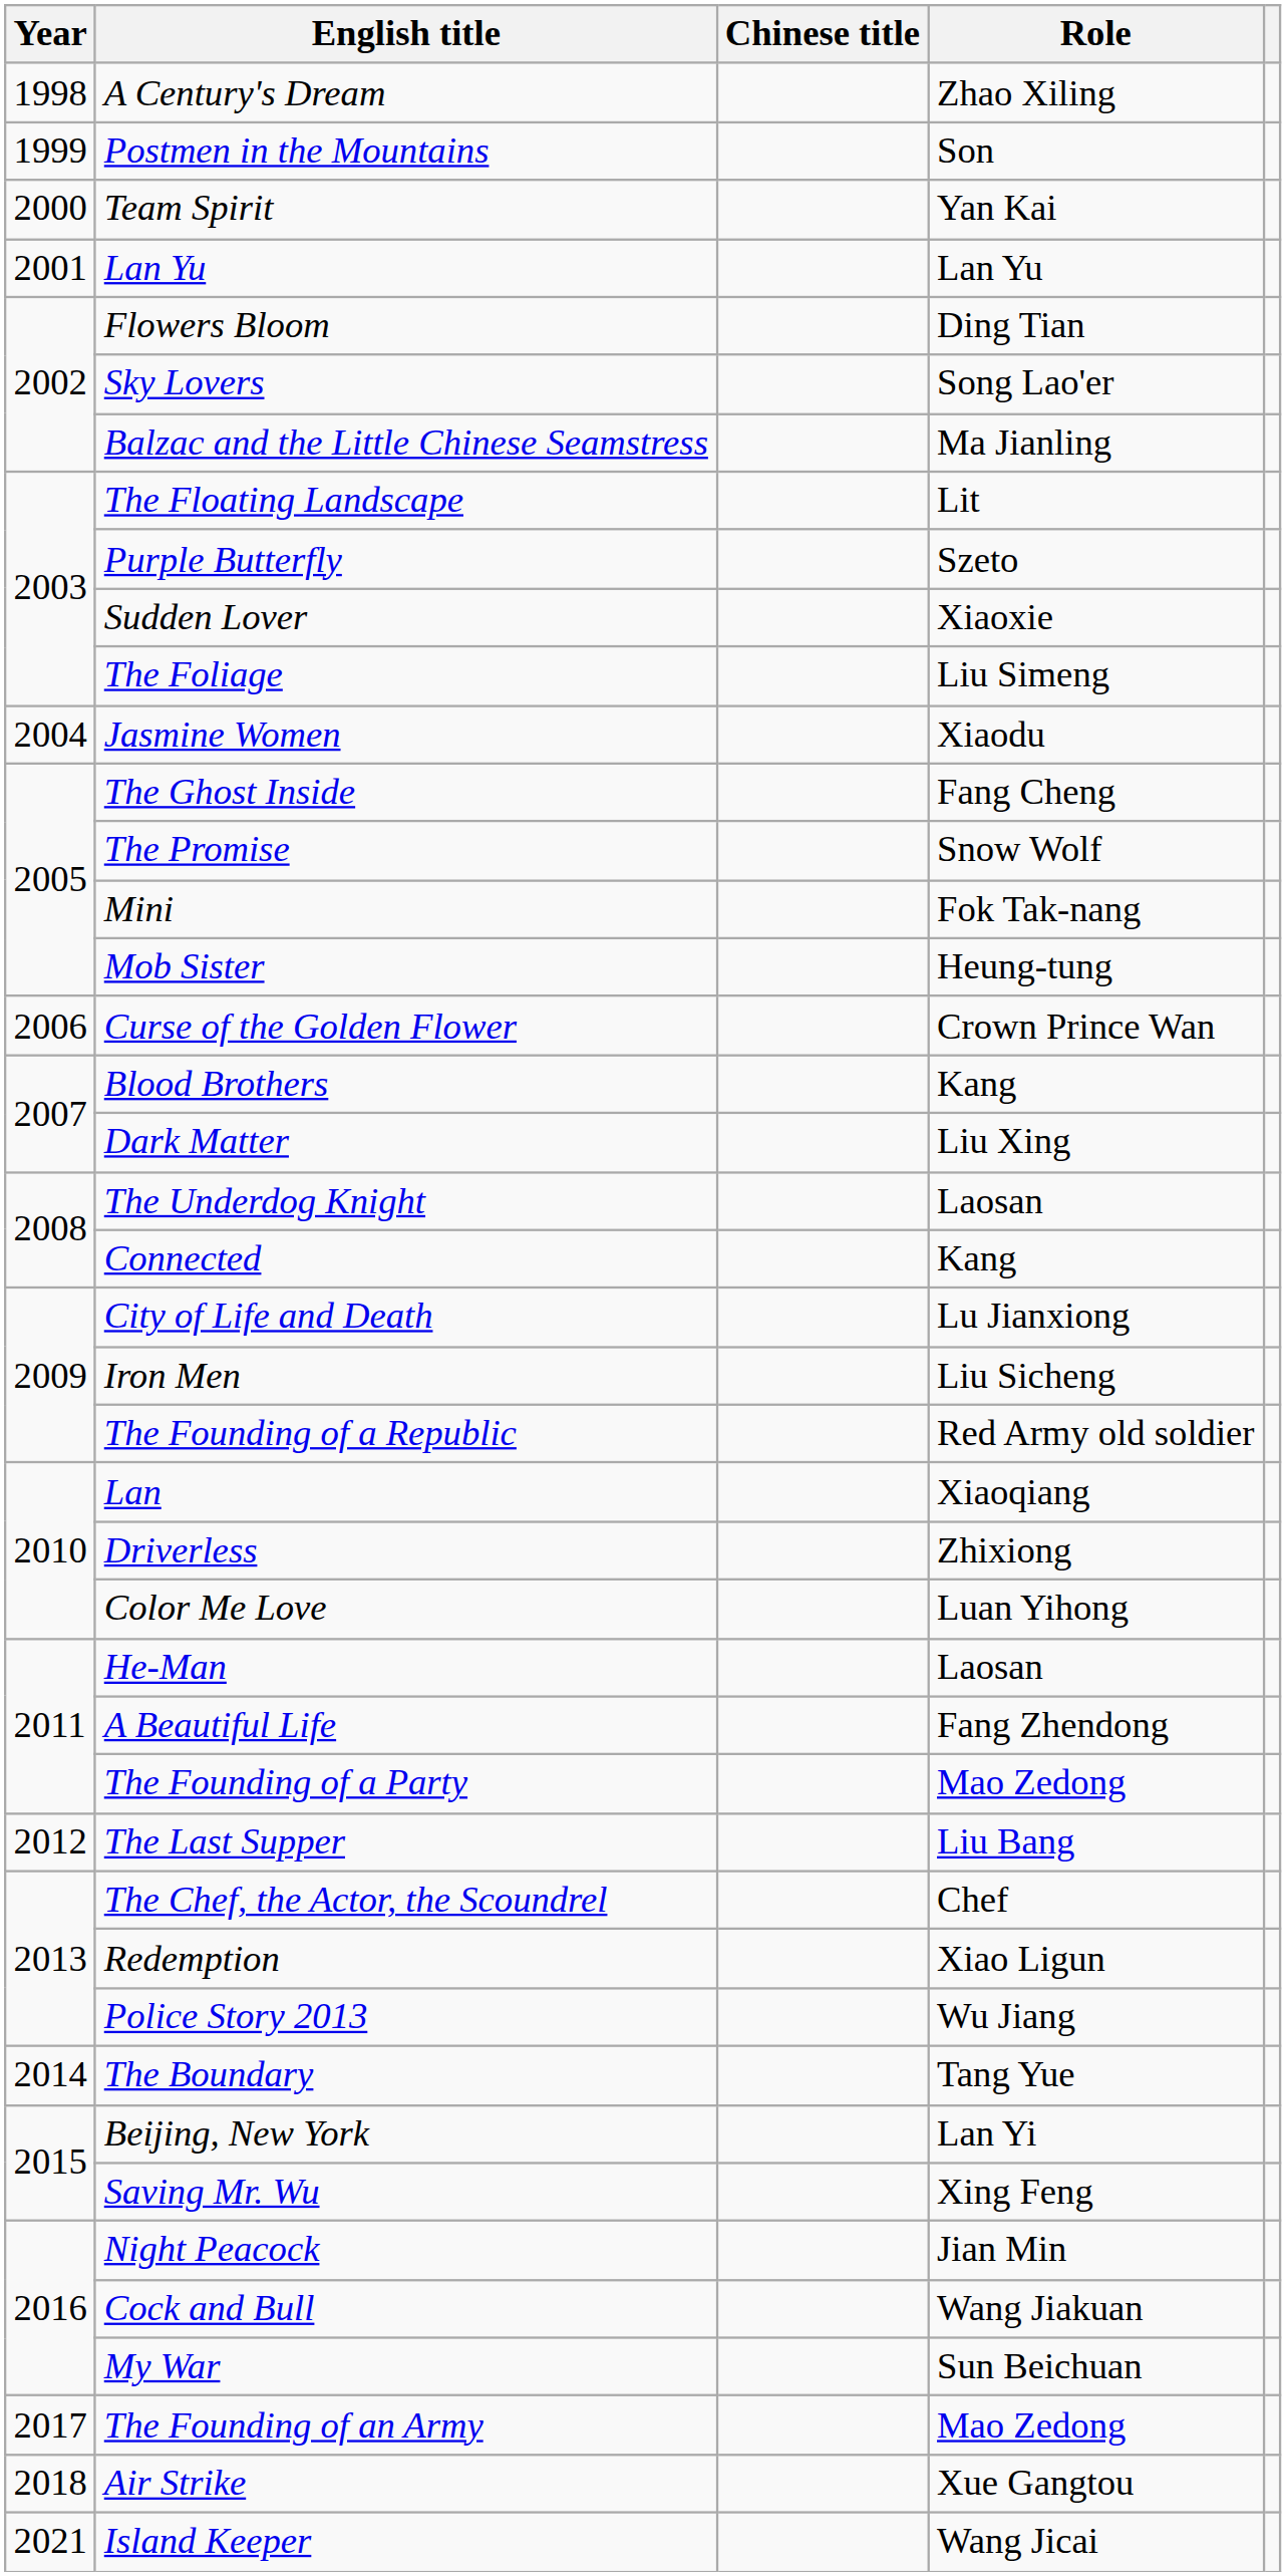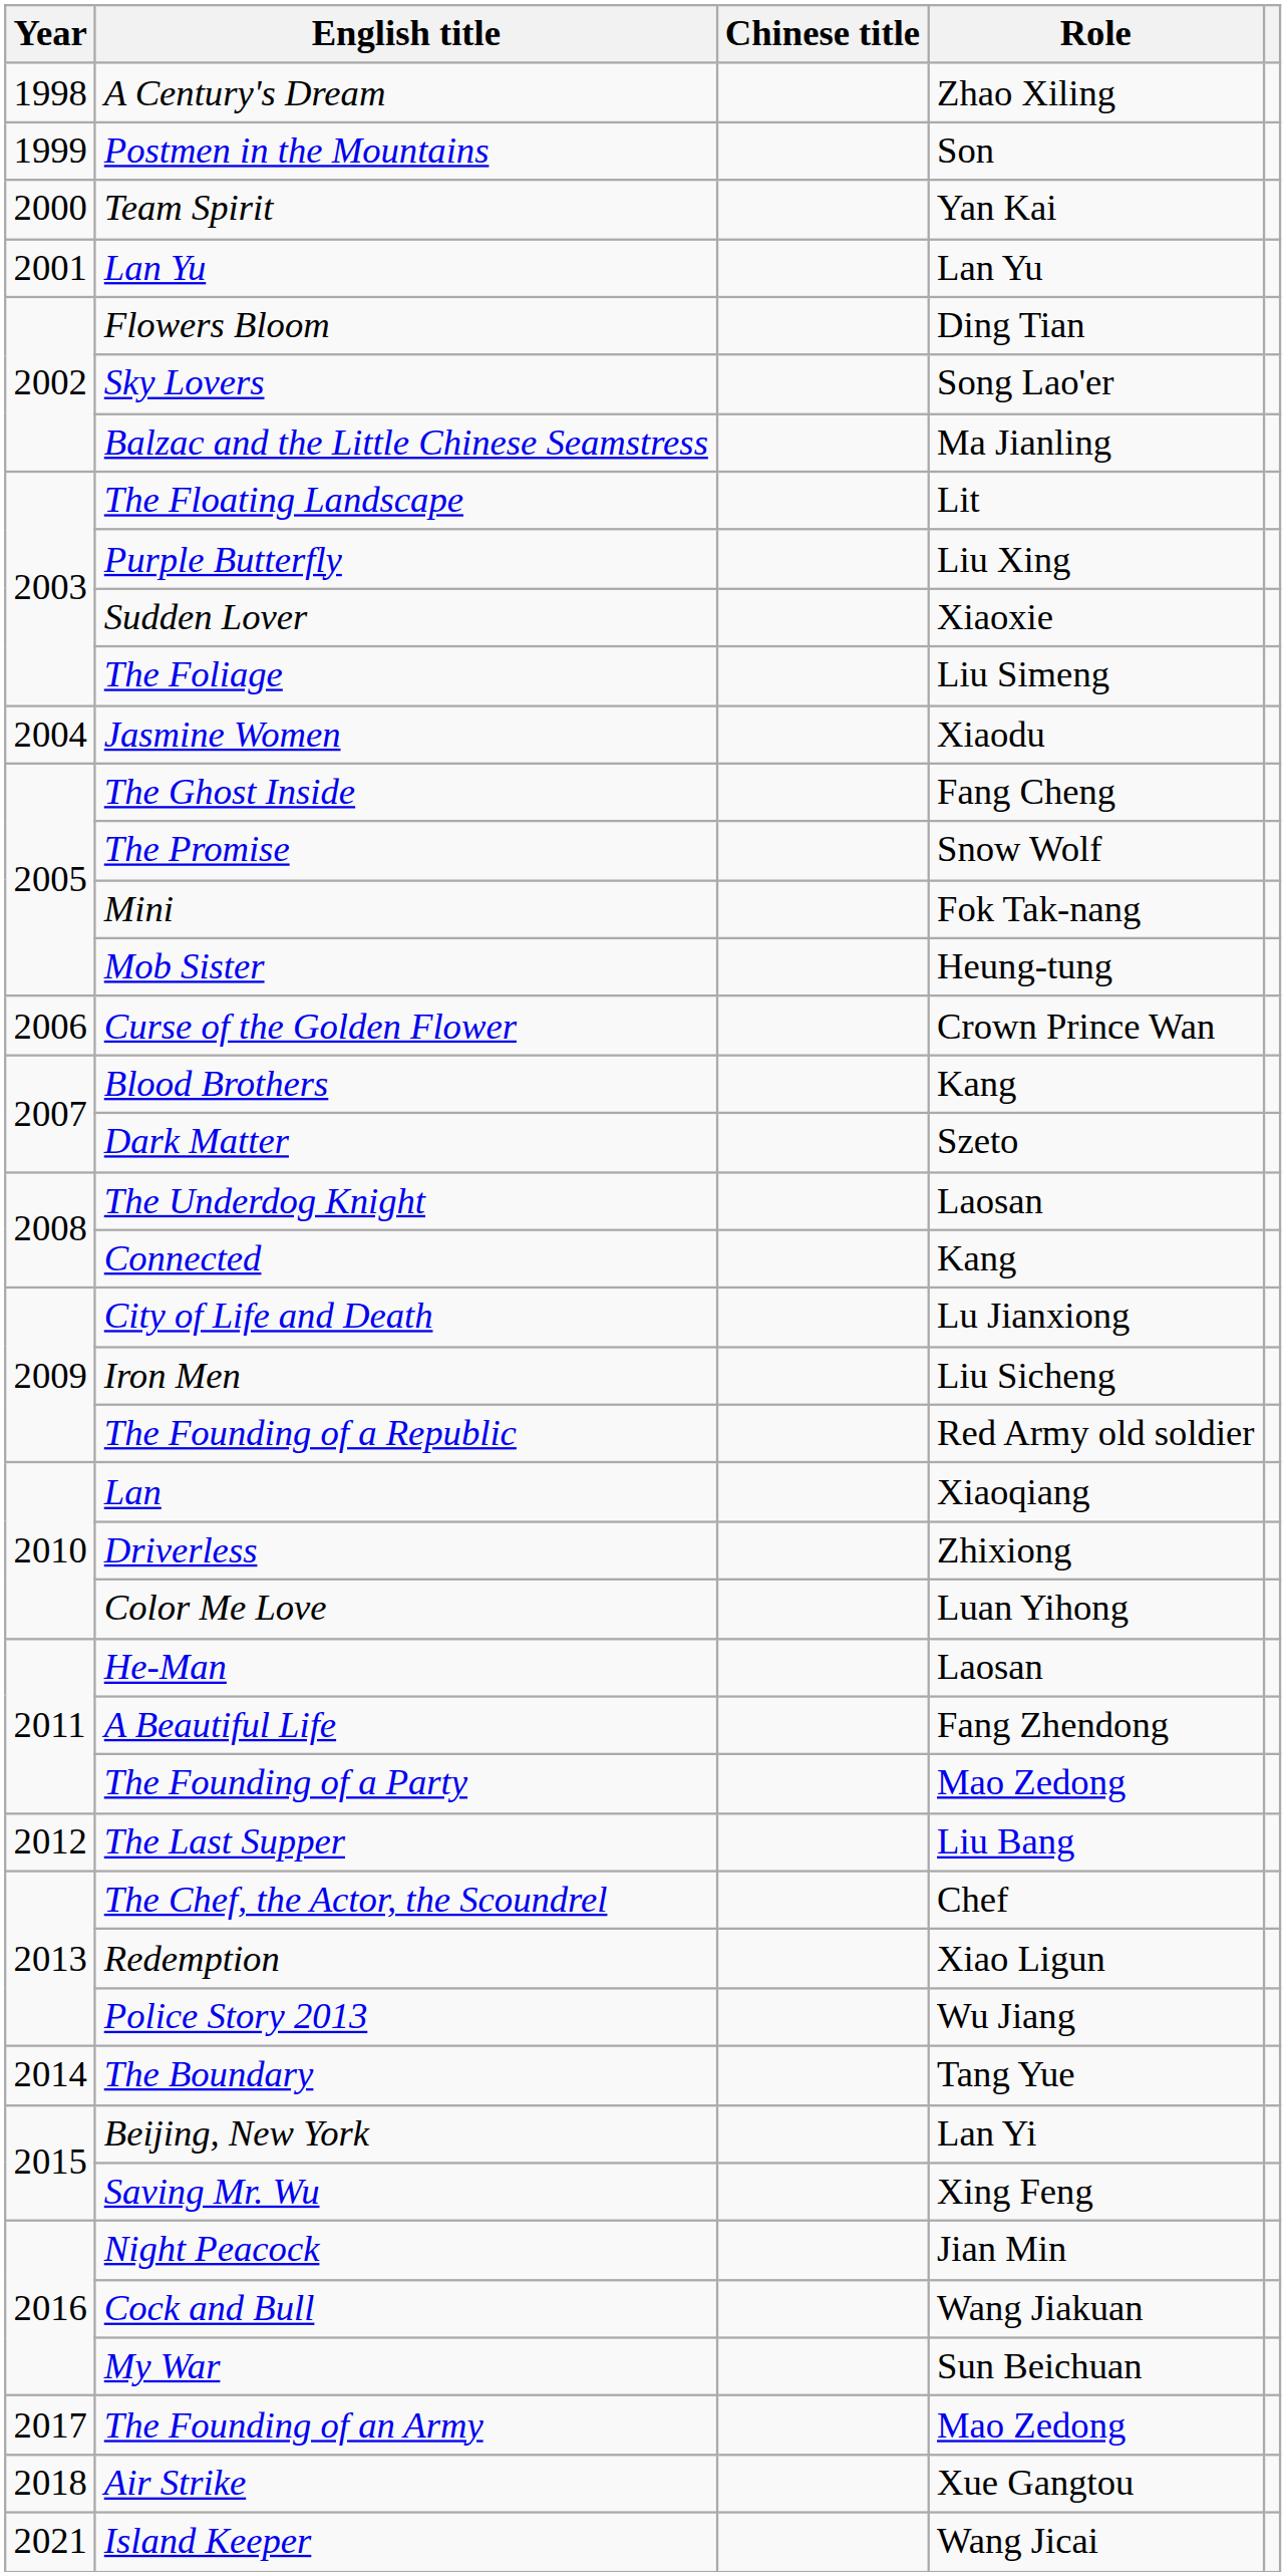 <table class="wikitable sortable">
 <tr>
 <th>Year</th>
 <th>English title</th>
 <th>Chinese title</th>
 <th>Role</th>
 <th scope="col" class="unsortable"></th>
 </tr>
 <tr>
 <td>1998</td>
 <td><em>A Century's Dream</em></td>
 <td></td>
 <td>Zhao Xiling</td>
 <td></td>
 </tr>
 <tr>
 <td>1999</td>
 <td><em><a href='#'>Postmen in the Mountains</a></em></td>
 <td></td>
 <td>Son</td>
 <td></td>
 </tr>
 <tr>
 <td>2000</td>
 <td><em>Team Spirit</em></td>
 <td></td>
 <td>Yan Kai</td>
 <td></td>
 </tr>
 <tr>
 <td>2001</td>
 <td><em><a href='#'>Lan Yu</a></em></td>
 <td></td>
 <td>Lan Yu</td>
 <td></td>
 </tr>
 <tr>
 <td rowspan="3">2002</td>
 <td><em>Flowers Bloom</em></td>
 <td></td>
 <td>Ding Tian</td>
 <td></td>
 </tr>
 <tr>
 <td><em><a href='#'>Sky Lovers</a></em></td>
 <td></td>
 <td>Song Lao'er</td>
 <td></td>
 </tr>
 <tr>
 <td><em><a href='#'>Balzac and the Little Chinese Seamstress</a></em></td>
 <td></td>
 <td>Ma Jianling</td>
 <td></td>
 </tr>
 <tr>
 <td rowspan="4">2003</td>
 <td><em><a href='#'>The Floating Landscape</a></em></td>
 <td></td>
 <td>Lit</td>
 <td></td>
 </tr>
 <tr>
 <td><em><a href='#'>Purple Butterfly</a></em></td>
 <td></td>
-<td>Szeto</td>
+<td>Liu Xing</td>
 <td></td>
 </tr>
 <tr>
 <td><em>Sudden Lover</em></td>
 <td></td>
 <td>Xiaoxie</td>
 <td></td>
 </tr>
 <tr>
 <td><em><a href='#'>The Foliage</a></em></td>
 <td></td>
 <td>Liu Simeng</td>
 <td></td>
 </tr>
 <tr>
 <td>2004</td>
 <td><em><a href='#'>Jasmine Women</a></em></td>
 <td></td>
 <td>Xiaodu</td>
 <td></td>
 </tr>
 <tr>
 <td rowspan="4">2005</td>
 <td><em><a href='#'>The Ghost Inside</a></em></td>
 <td></td>
 <td>Fang Cheng</td>
 <td></td>
 </tr>
 <tr>
 <td><em><a href='#'>The Promise</a></em></td>
 <td></td>
 <td>Snow Wolf</td>
 <td></td>
 </tr>
 <tr>
 <td><em>Mini</em></td>
 <td></td>
 <td>Fok Tak-nang</td>
 <td></td>
 </tr>
 <tr>
 <td><em><a href='#'>Mob Sister</a></em></td>
 <td></td>
 <td>Heung-tung</td>
 <td></td>
 </tr>
 <tr>
 <td>2006</td>
 <td><em><a href='#'>Curse of the Golden Flower</a></em></td>
 <td></td>
 <td>Crown Prince Wan</td>
 <td></td>
 </tr>
 <tr>
 <td rowspan="2">2007</td>
 <td><em><a href='#'>Blood Brothers</a></em></td>
 <td></td>
 <td>Kang</td>
 <td></td>
 </tr>
 <tr>
 <td><em><a href='#'>Dark Matter</a></em></td>
 <td></td>
-<td>Liu Xing</td>
+<td>Szeto</td>
 <td></td>
 </tr>
 <tr>
 <td rowspan="2">2008</td>
 <td><em><a href='#'>The Underdog Knight</a></em></td>
 <td></td>
 <td>Laosan</td>
 <td></td>
 </tr>
 <tr>
 <td><em><a href='#'>Connected</a></em></td>
 <td></td>
 <td>Kang</td>
 <td></td>
 </tr>
 <tr>
 <td rowspan="3">2009</td>
 <td><em><a href='#'>City of Life and Death</a></em></td>
 <td></td>
 <td>Lu Jianxiong</td>
 <td></td>
 </tr>
 <tr>
 <td><em>Iron Men</em></td>
 <td></td>
 <td>Liu Sicheng</td>
 <td></td>
 </tr>
 <tr>
 <td><em><a href='#'>The Founding of a Republic</a></em></td>
 <td></td>
 <td>Red Army old soldier</td>
 <td></td>
 </tr>
 <tr>
 <td rowspan="3">2010</td>
 <td><em><a href='#'>Lan</a></em></td>
 <td></td>
 <td>Xiaoqiang</td>
 <td></td>
 </tr>
 <tr>
 <td><em><a href='#'>Driverless</a></em></td>
 <td></td>
 <td>Zhixiong</td>
 <td></td>
 </tr>
 <tr>
 <td><em>Color Me Love</em></td>
 <td></td>
 <td>Luan Yihong</td>
 <td></td>
 </tr>
 <tr>
 <td rowspan="3">2011</td>
 <td><em><a href='#'>He-Man</a></em></td>
 <td></td>
 <td>Laosan</td>
 <td></td>
 </tr>
 <tr>
 <td><em><a href='#'>A Beautiful Life</a></em></td>
 <td></td>
 <td>Fang Zhendong</td>
 <td></td>
 </tr>
 <tr>
 <td><em><a href='#'>The Founding of a Party</a></em></td>
 <td></td>
 <td><a href='#'>Mao Zedong</a></td>
 <td></td>
 </tr>
 <tr>
 <td>2012</td>
 <td><em><a href='#'>The Last Supper</a></em></td>
 <td></td>
 <td><a href='#'>Liu Bang</a></td>
 <td></td>
 </tr>
 <tr>
 <td rowspan="3">2013</td>
 <td><em><a href='#'>The Chef, the Actor, the Scoundrel</a></em></td>
 <td></td>
 <td>Chef</td>
 <td></td>
 </tr>
 <tr>
 <td><em>Redemption</em></td>
 <td></td>
 <td>Xiao Ligun</td>
 <td></td>
 </tr>
 <tr>
 <td><em><a href='#'>Police Story 2013</a></em></td>
 <td></td>
 <td>Wu Jiang</td>
 <td></td>
 </tr>
 <tr>
 <td>2014</td>
 <td><em><a href='#'>The Boundary</a></em></td>
 <td></td>
 <td>Tang Yue</td>
 <td></td>
 </tr>
 <tr>
 <td rowspan="2">2015</td>
 <td><em>Beijing, New York</em></td>
 <td></td>
 <td>Lan Yi</td>
 <td></td>
 </tr>
 <tr>
 <td><em><a href='#'>Saving Mr. Wu</a></em></td>
 <td></td>
 <td>Xing Feng</td>
 <td></td>
 </tr>
 <tr>
 <td rowspan="3">2016</td>
 <td><em><a href='#'>Night Peacock</a></em></td>
 <td></td>
 <td>Jian Min</td>
 <td></td>
 </tr>
 <tr>
 <td><em><a href='#'>Cock and Bull</a></em></td>
 <td></td>
 <td>Wang Jiakuan</td>
 <td></td>
 </tr>
 <tr>
 <td><em><a href='#'>My War</a></em></td>
 <td></td>
 <td>Sun Beichuan</td>
 <td></td>
 </tr>
 <tr>
 <td>2017</td>
 <td><em><a href='#'>The Founding of an Army</a></em></td>
 <td></td>
 <td><a href='#'>Mao Zedong</a></td>
 <td></td>
 </tr>
 <tr>
 <td>2018</td>
 <td><em><a href='#'>Air Strike</a></em></td>
 <td></td>
 <td>Xue Gangtou</td>
 <td></td>
 </tr>
 <tr>
 <td>2021</td>
 <td><em><a href='#'>Island Keeper</a></em></td>
 <td></td>
 <td>Wang Jicai</td>
 <td></td>
 </tr>
 </table>
